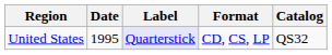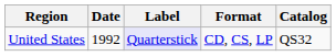 <table class="wikitable">
 <tr>
 <th>Region</th>
 <th>Date</th>
 <th>Label</th>
 <th>Format</th>
 <th>Catalog</th>
 </tr>
 <tr>
 <td><a href='#'>United States</a></td>
-<td>1995</td>
+<td>1992</td>
 <td style="background: lavender;"><a href='#'>Quarterstick</a></td>
 <td><a href='#'>CD</a>, <a href='#'>CS</a>, <a href='#'>LP</a></td>
 <td>QS32</td>
 </tr>
 </table>
